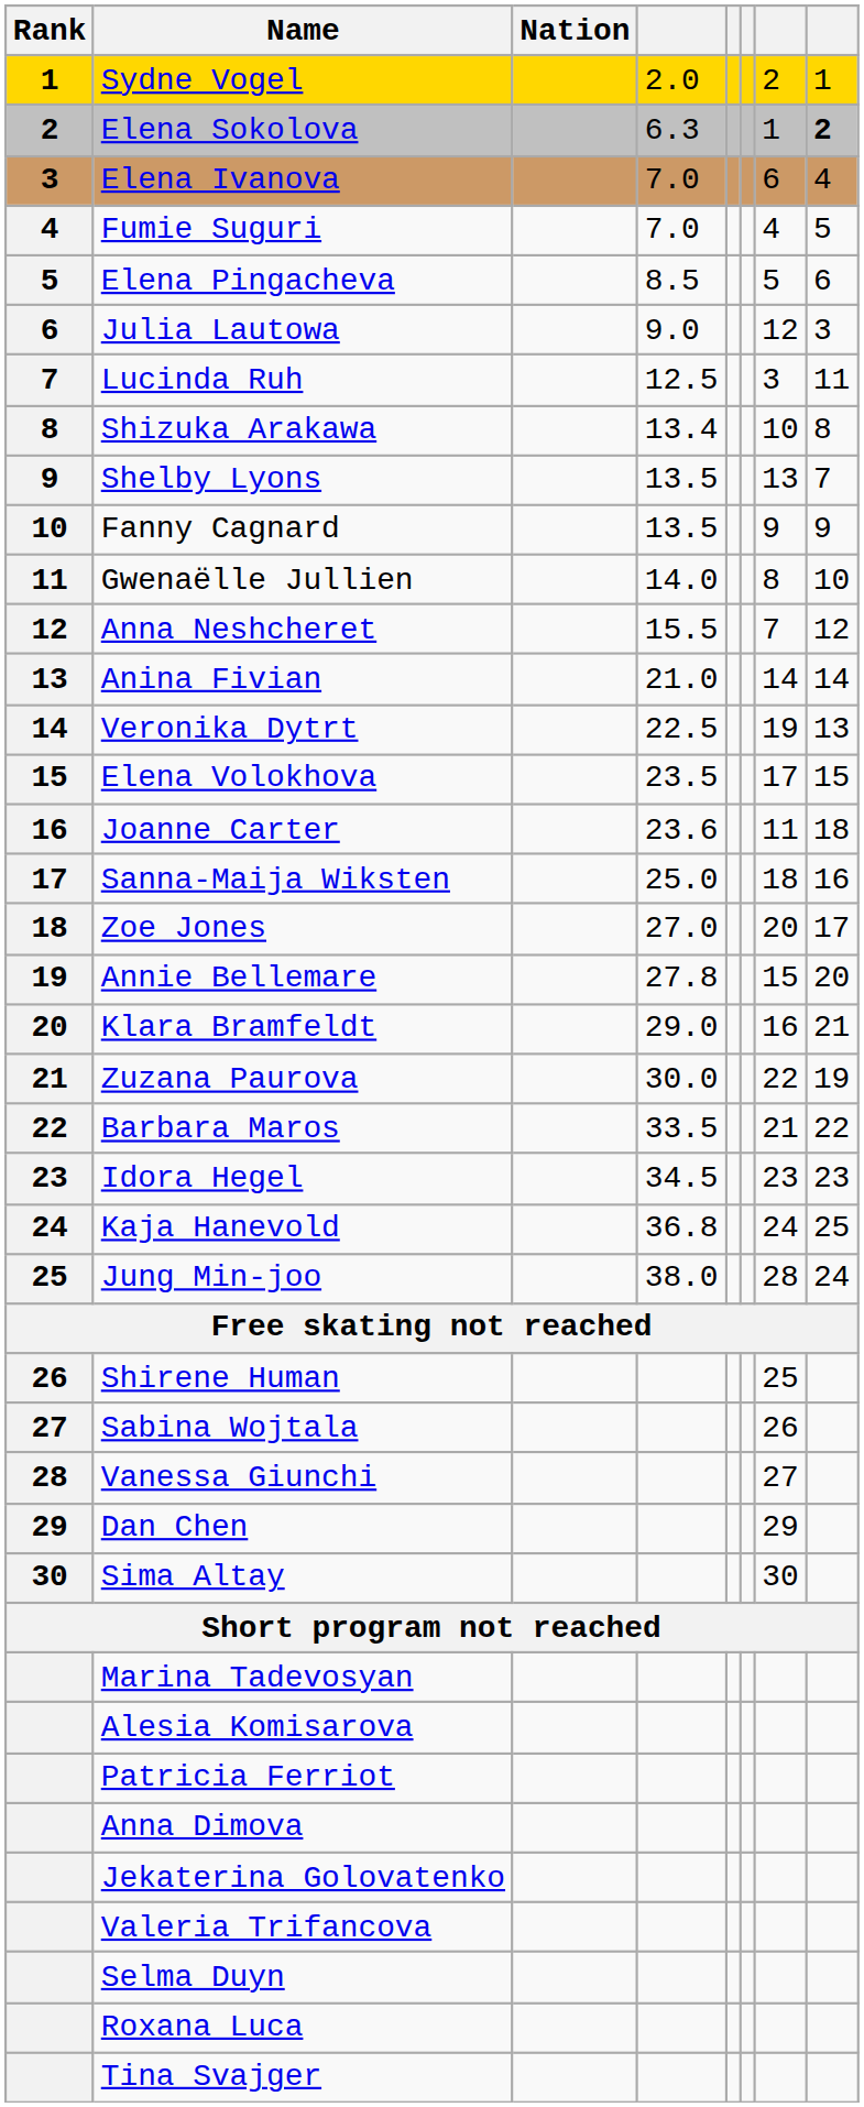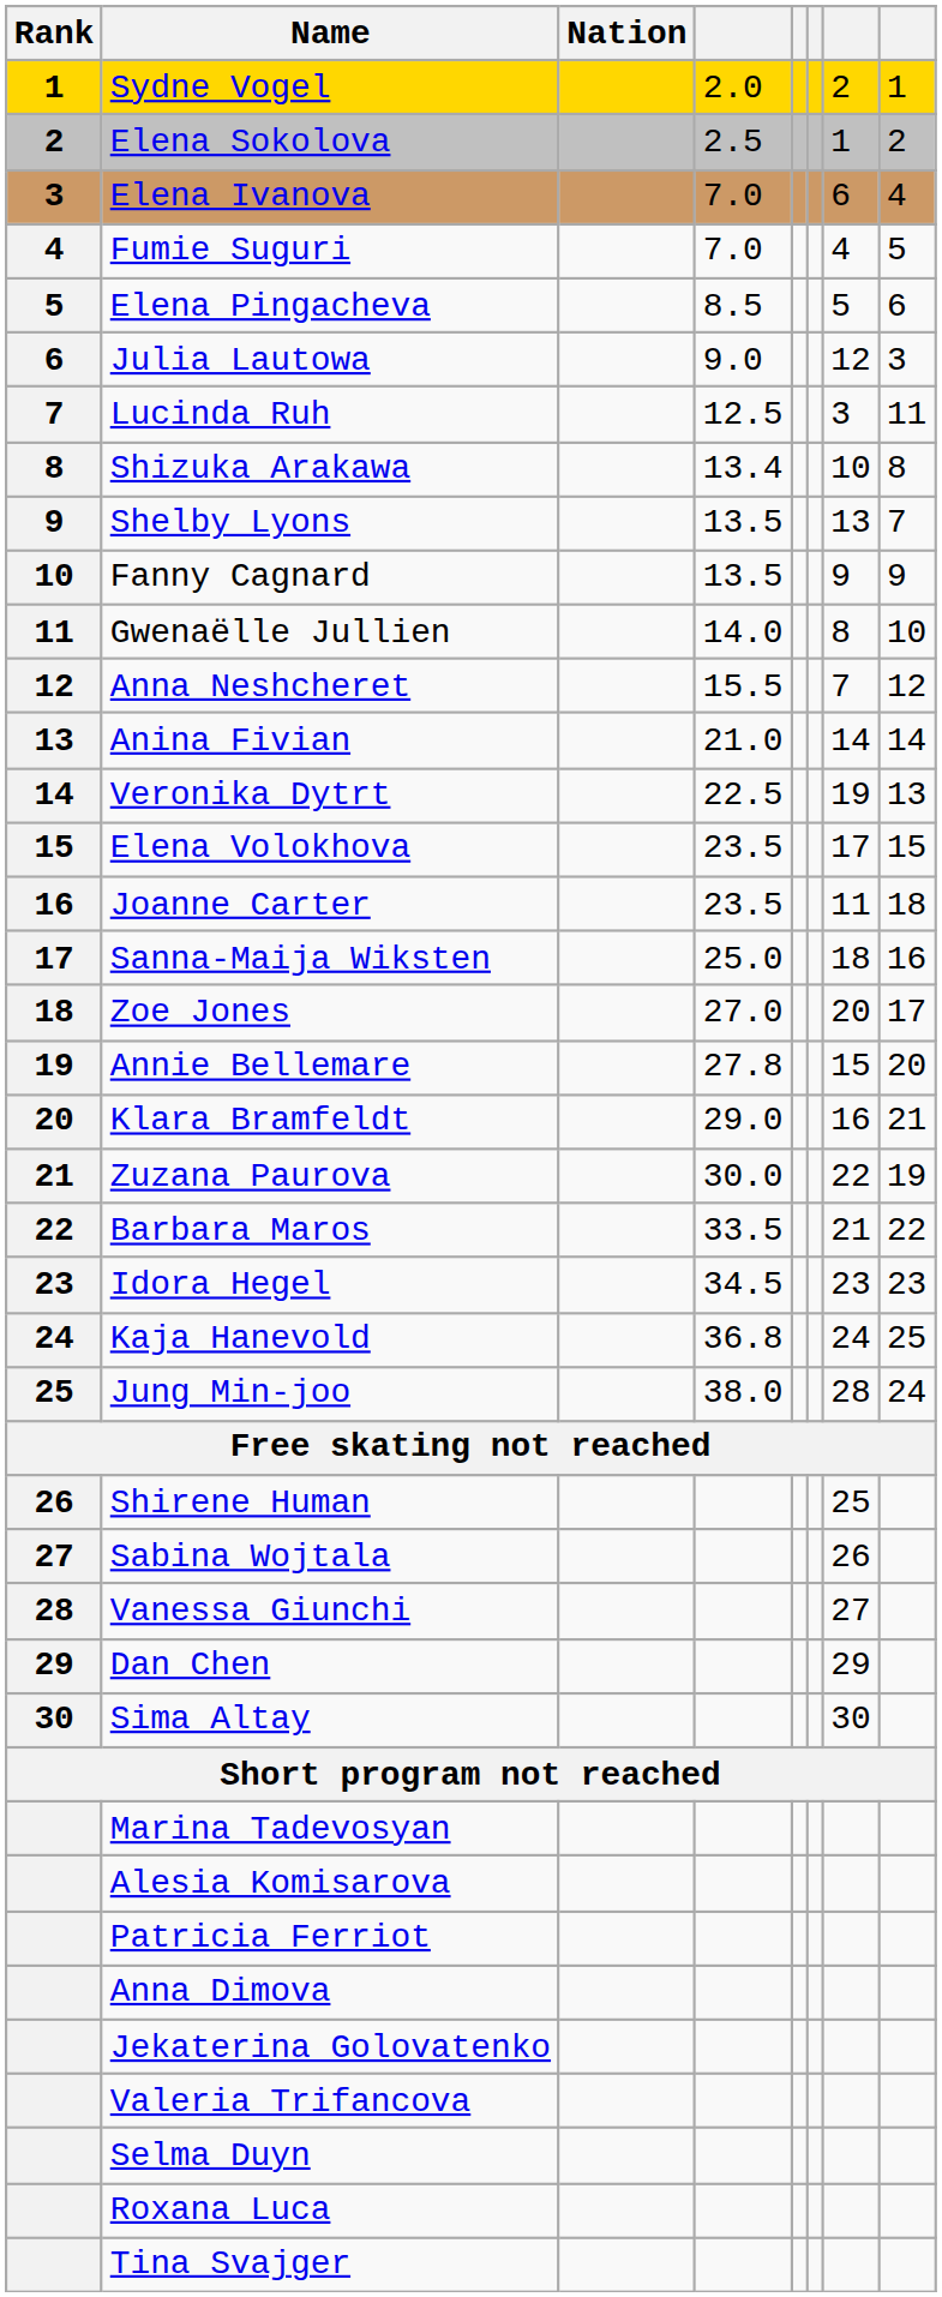 <table class="wikitable sortable">
 <tr>
 <th>Rank</th>
 <th>Name</th>
 <th>Nation</th>
 <th></th>
 <th></th>
 <th></th>
 <th></th>
 <th></th>
 </tr>
 <tr bgcolor=gold>
 <td align=center><strong>1</strong></td>
 <td><a href='#'>Sydne Vogel</a></td>
 <td></td>
 <td>2.0</td>
 <td></td>
 <td></td>
 <td>2</td>
 <td>1</td>
 </tr>
 <tr bgcolor=silver>
 <td align=center><strong>2</strong></td>
 <td><a href='#'>Elena Sokolova</a></td>
 <td></td>
-<td>6.3</td>
+<td>2.5</td>
 <td></td>
 <td></td>
 <td>1</td>
-<td><strong>2</strong></td>
+<td>2</td>
 </tr>
 <tr bgcolor=cc9966>
 <td align=center><strong>3</strong></td>
 <td><a href='#'>Elena Ivanova</a></td>
 <td></td>
 <td>7.0</td>
 <td></td>
 <td></td>
 <td>6</td>
 <td>4</td>
 </tr>
 <tr>
 <th>4</th>
 <td><a href='#'>Fumie Suguri</a></td>
 <td></td>
 <td>7.0</td>
 <td></td>
 <td></td>
 <td>4</td>
 <td>5</td>
 </tr>
 <tr>
 <th>5</th>
 <td><a href='#'>Elena Pingacheva</a></td>
 <td></td>
 <td>8.5</td>
 <td></td>
 <td></td>
 <td>5</td>
 <td>6</td>
 </tr>
 <tr>
 <th>6</th>
 <td><a href='#'>Julia Lautowa</a></td>
 <td></td>
 <td>9.0</td>
 <td></td>
 <td></td>
 <td>12</td>
 <td>3</td>
 </tr>
 <tr>
 <th>7</th>
 <td><a href='#'>Lucinda Ruh</a></td>
 <td></td>
 <td>12.5</td>
 <td></td>
 <td></td>
 <td>3</td>
 <td>11</td>
 </tr>
 <tr>
 <th>8</th>
 <td><a href='#'>Shizuka Arakawa</a></td>
 <td></td>
 <td>13.4</td>
 <td></td>
 <td></td>
 <td>10</td>
 <td>8</td>
 </tr>
 <tr>
 <th>9</th>
 <td><a href='#'>Shelby Lyons</a></td>
 <td></td>
 <td>13.5</td>
 <td></td>
 <td></td>
 <td>13</td>
 <td>7</td>
 </tr>
 <tr>
 <th>10</th>
 <td>Fanny Cagnard</td>
 <td></td>
 <td>13.5</td>
 <td></td>
 <td></td>
 <td>9</td>
 <td>9</td>
 </tr>
 <tr>
 <th>11</th>
 <td>Gwenaëlle Jullien</td>
 <td></td>
 <td>14.0</td>
 <td></td>
 <td></td>
 <td>8</td>
 <td>10</td>
 </tr>
 <tr>
 <th>12</th>
 <td><a href='#'>Anna Neshcheret</a></td>
 <td></td>
 <td>15.5</td>
 <td></td>
 <td></td>
 <td>7</td>
 <td>12</td>
 </tr>
 <tr>
 <th>13</th>
 <td><a href='#'>Anina Fivian</a></td>
 <td></td>
 <td>21.0</td>
 <td></td>
 <td></td>
 <td>14</td>
 <td>14</td>
 </tr>
 <tr>
 <th>14</th>
 <td><a href='#'>Veronika Dytrt</a></td>
 <td></td>
 <td>22.5</td>
 <td></td>
 <td></td>
 <td>19</td>
 <td>13</td>
 </tr>
 <tr>
 <th>15</th>
 <td><a href='#'>Elena Volokhova</a></td>
 <td></td>
 <td>23.5</td>
 <td></td>
 <td></td>
 <td>17</td>
 <td>15</td>
 </tr>
 <tr>
 <th>16</th>
 <td><a href='#'>Joanne Carter</a></td>
 <td></td>
-<td>23.6</td>
+<td>23.5</td>
 <td></td>
 <td></td>
 <td>11</td>
 <td>18</td>
 </tr>
 <tr>
 <th>17</th>
 <td><a href='#'>Sanna-Maija Wiksten</a></td>
 <td></td>
 <td>25.0</td>
 <td></td>
 <td></td>
 <td>18</td>
 <td>16</td>
 </tr>
 <tr>
 <th>18</th>
 <td><a href='#'>Zoe Jones</a></td>
 <td></td>
 <td>27.0</td>
 <td></td>
 <td></td>
 <td>20</td>
 <td>17</td>
 </tr>
 <tr>
 <th>19</th>
 <td><a href='#'>Annie Bellemare</a></td>
 <td></td>
 <td>27.8</td>
 <td></td>
 <td></td>
 <td>15</td>
 <td>20</td>
 </tr>
 <tr>
 <th>20</th>
 <td><a href='#'>Klara Bramfeldt</a></td>
 <td></td>
 <td>29.0</td>
 <td></td>
 <td></td>
 <td>16</td>
 <td>21</td>
 </tr>
 <tr>
 <th>21</th>
 <td><a href='#'>Zuzana Paurova</a></td>
 <td></td>
 <td>30.0</td>
 <td></td>
 <td></td>
 <td>22</td>
 <td>19</td>
 </tr>
 <tr>
 <th>22</th>
 <td><a href='#'>Barbara Maros</a></td>
 <td></td>
 <td>33.5</td>
 <td></td>
 <td></td>
 <td>21</td>
 <td>22</td>
 </tr>
 <tr>
 <th>23</th>
 <td><a href='#'>Idora Hegel</a></td>
 <td></td>
 <td>34.5</td>
 <td></td>
 <td></td>
 <td>23</td>
 <td>23</td>
 </tr>
 <tr>
 <th>24</th>
 <td><a href='#'>Kaja Hanevold</a></td>
 <td></td>
 <td>36.8</td>
 <td></td>
 <td></td>
 <td>24</td>
 <td>25</td>
 </tr>
 <tr>
 <th>25</th>
 <td><a href='#'>Jung Min-joo</a></td>
 <td></td>
 <td>38.0</td>
 <td></td>
 <td></td>
 <td>28</td>
 <td>24</td>
 </tr>
 <tr>
 <th colspan=8>Free skating not reached</th>
 </tr>
 <tr>
 <th>26</th>
 <td><a href='#'>Shirene Human</a></td>
 <td></td>
 <td></td>
 <td></td>
 <td></td>
 <td>25</td>
 <td></td>
 </tr>
 <tr>
 <th>27</th>
 <td><a href='#'>Sabina Wojtala</a></td>
 <td></td>
 <td></td>
 <td></td>
 <td></td>
 <td>26</td>
 <td></td>
 </tr>
 <tr>
 <th>28</th>
 <td><a href='#'>Vanessa Giunchi</a></td>
 <td></td>
 <td></td>
 <td></td>
 <td></td>
 <td>27</td>
 <td></td>
 </tr>
 <tr>
 <th>29</th>
 <td><a href='#'>Dan Chen</a></td>
 <td></td>
 <td></td>
 <td></td>
 <td></td>
 <td>29</td>
 <td></td>
 </tr>
 <tr>
 <th>30</th>
 <td><a href='#'>Sima Altay</a></td>
 <td></td>
 <td></td>
 <td></td>
 <td></td>
 <td>30</td>
 <td></td>
 </tr>
 <tr>
 <th colspan=8>Short program not reached</th>
 </tr>
 <tr>
 <th></th>
 <td><a href='#'>Marina Tadevosyan</a></td>
 <td></td>
 <td></td>
 <td></td>
 <td></td>
 <td></td>
 <td></td>
 </tr>
 <tr>
 <th></th>
 <td><a href='#'>Alesia Komisarova</a></td>
 <td></td>
 <td></td>
 <td></td>
 <td></td>
 <td></td>
 <td></td>
 </tr>
 <tr>
 <th></th>
 <td><a href='#'>Patricia Ferriot</a></td>
 <td></td>
 <td></td>
 <td></td>
 <td></td>
 <td></td>
 <td></td>
 </tr>
 <tr>
 <th></th>
 <td><a href='#'>Anna Dimova</a></td>
 <td></td>
 <td></td>
 <td></td>
 <td></td>
 <td></td>
 <td></td>
 </tr>
 <tr>
 <th></th>
 <td><a href='#'>Jekaterina Golovatenko</a></td>
 <td></td>
 <td></td>
 <td></td>
 <td></td>
 <td></td>
 <td></td>
 </tr>
 <tr>
 <th></th>
 <td><a href='#'>Valeria Trifancova</a></td>
 <td></td>
 <td></td>
 <td></td>
 <td></td>
 <td></td>
 <td></td>
 </tr>
 <tr>
 <th></th>
 <td><a href='#'>Selma Duyn</a></td>
 <td></td>
 <td></td>
 <td></td>
 <td></td>
 <td></td>
 <td></td>
 </tr>
 <tr>
 <th></th>
 <td><a href='#'>Roxana Luca</a></td>
 <td></td>
 <td></td>
 <td></td>
 <td></td>
 <td></td>
 <td></td>
 </tr>
 <tr>
 <th></th>
 <td><a href='#'>Tina Svajger</a></td>
 <td></td>
 <td></td>
 <td></td>
 <td></td>
 <td></td>
 <td></td>
 </tr>
 </table>
